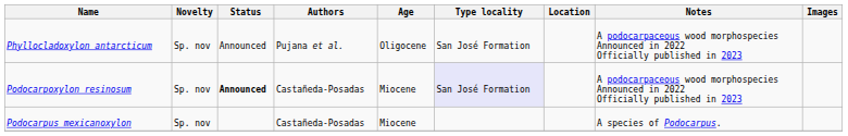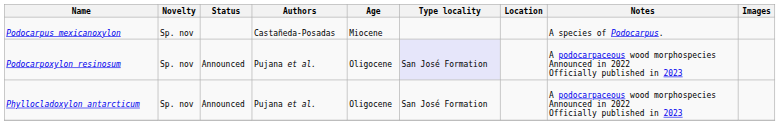 <table class="wikitable sortable" align="center" width="100%">
 <tr>
 <th>Name</th>
 <th>Novelty</th>
 <th>Status</th>
 <th>Authors</th>
 <th>Age</th>
 <th>Type locality</th>
 <th>Location</th>
 <th>Notes</th>
 <th>Images</th>
 </tr>
 <tr>
+<td><br><em><a href='#'>Podocarpus mexicanoxylon</a></em></td>
+<td><br>Sp. nov</td>
+<td></td>
+<td><br>Castañeda-Posadas</td>
+<td><br>Miocene</td>
+<td></td>
+<td><br></td>
+<td><br>A species of <em><a href='#'>Podocarpus</a></em>.</td>
+<td></td>
+</tr>
+<tr>
+<td><br><em><a href='#'>Podocarpoxylon resinosum</a></em></td>
+<td><br>Sp. nov</td>
+<td><br>Announced</td>
+<td><br>Pujana <em>et al.</em></td>
+<td><br>Oligocene</td>
+<td style="background: lavender;"><br>San José Formation</td>
+<td><br></td>
+<td><br>A <a href='#'>podocarpaceous</a> wood morphospecies<br>Announced in 2022<br>Officially published in <a href='#'>2023</a></td>
+<td></td>
+</tr>
+<tr>
 <td><br><em><a href='#'>Phyllocladoxylon antarcticum</a></em></td>
 <td><br>Sp. nov</td>
 <td><br>Announced</td>
 <td><br>Pujana <em>et al.</em></td>
 <td><br>Oligocene</td>
 <td><br>San José Formation</td>
 <td><br></td>
 <td><br>A <a href='#'>podocarpaceous</a> wood morphospecies<br>Announced in 2022<br>Officially published in <a href='#'>2023</a></td>
 <td></td>
 </tr>
 <tr>
-<td><br><em><a href='#'>Podocarpoxylon resinosum</a></em></td>
-<td><br>Sp. nov</td>
-<td><strong><br>Announced</strong></td>
-<td><br>Castañeda-Posadas</td>
-<td><br>Miocene</td>
-<td style="background: lavender;"><br>San José Formation</td>
-<td><br></td>
-<td><br>A <a href='#'>podocarpaceous</a> wood morphospecies<br>Announced in 2022<br>Officially published in <a href='#'>2023</a></td>
-<td></td>
-</tr>
-<tr>
-<td><br><em><a href='#'>Podocarpus mexicanoxylon</a></em></td>
-<td><br>Sp. nov</td>
-<td></td>
-<td><br>Castañeda-Posadas</td>
-<td><br>Miocene</td>
-<td></td>
-<td><br></td>
-<td><br>A species of <em><a href='#'>Podocarpus</a></em>.</td>
-<td></td>
-</tr>
-<tr>
 </tr>
 </table>
